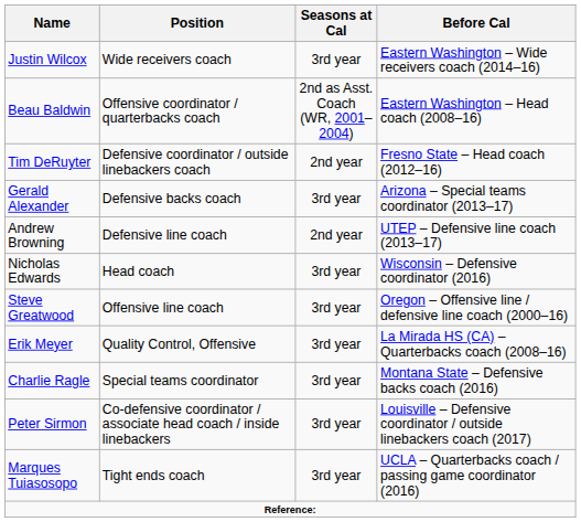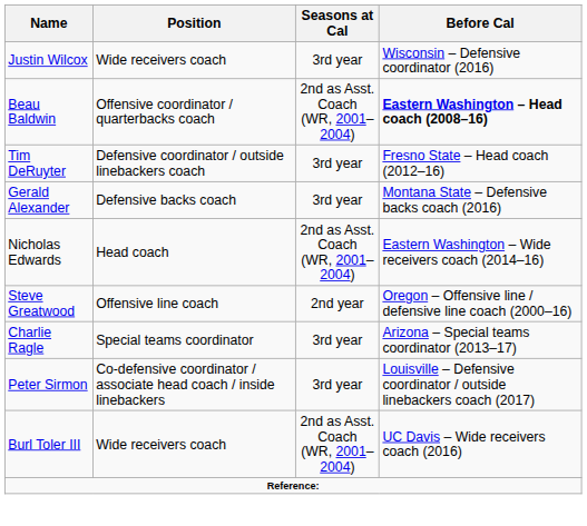 <table class="wikitable" border="1" style="font-size:90%;">
 <tr>
 <th>Name</th>
 <th>Position</th>
 <th>Seasons at Cal</th>
 <th>Before Cal</th>
 </tr>
 <tr>
 <td><a href='#'>Justin Wilcox</a></td>
 <td>Wide receivers coach</td>
 <td align=center>3rd year</td>
-<td><a href='#'>Eastern Washington</a> – Wide receivers coach (2014–16)</td>
+<td><a href='#'>Wisconsin</a> – Defensive coordinator (2016)</td>
 </tr>
 <tr>
 <td><a href='#'>Beau Baldwin</a></td>
 <td>Offensive coordinator / quarterbacks coach</td>
 <td align=center>2nd as Asst. Coach <br> (WR, <a href='#'>2001</a>–<a href='#'>2004</a>)</td>
-<td><a href='#'>Eastern Washington</a> –  Head coach (2008–16)</td>
+<td><strong><a href='#'>Eastern Washington</a> –  Head coach (2008–16)</strong></td>
 </tr>
 <tr>
 <td><a href='#'>Tim DeRuyter</a></td>
 <td>Defensive coordinator / outside linebackers coach</td>
-<td align=center>2nd year</td>
+<td align=center>3rd year</td>
 <td><a href='#'>Fresno State</a> – Head coach (2012–16)</td>
 </tr>
 <tr>
 <td><a href='#'>Gerald Alexander</a></td>
 <td>Defensive backs coach</td>
 <td align=center>3rd year</td>
-<td><a href='#'>Arizona</a> – Special teams coordinator (2013–17)</td>
-</tr>
-<tr>
-<td>Andrew Browning</td>
-<td>Defensive line coach</td>
-<td align=center>2nd year</td>
-<td><a href='#'>UTEP</a> – Defensive line coach (2013–17)</td>
+<td><a href='#'>Montana State</a> – Defensive backs coach (2016)</td>
 </tr>
 <tr>
 <td>Nicholas Edwards</td>
 <td>Head coach</td>
-<td align=center>3rd year</td>
-<td><a href='#'>Wisconsin</a> – Defensive coordinator (2016)</td>
+<td align=center>2nd as Asst. Coach <br> (WR, <a href='#'>2001</a>–<a href='#'>2004</a>)</td>
+<td><a href='#'>Eastern Washington</a> – Wide receivers coach (2014–16)</td>
 </tr>
 <tr>
 <td><a href='#'>Steve Greatwood</a></td>
 <td>Offensive line coach</td>
-<td align=center>3rd year</td>
+<td align=center>2nd year</td>
 <td><a href='#'>Oregon</a> – Offensive line / defensive line coach (2000–16)</td>
-</tr>
-<tr>
-<td><a href='#'>Erik Meyer</a></td>
-<td>Quality Control, Offensive</td>
-<td align=center>3rd year</td>
-<td><a href='#'>La Mirada HS (CA)</a> – Quarterbacks coach (2008–16)</td>
 </tr>
 <tr>
 <td><a href='#'>Charlie Ragle</a></td>
 <td>Special teams coordinator</td>
 <td align=center>3rd year</td>
-<td><a href='#'>Montana State</a> – Defensive backs coach (2016)</td>
+<td><a href='#'>Arizona</a> – Special teams coordinator (2013–17)</td>
 </tr>
 <tr>
 <td><a href='#'>Peter Sirmon</a></td>
 <td>Co-defensive coordinator / associate head coach / inside linebackers</td>
 <td align=center>3rd year</td>
 <td><a href='#'>Louisville</a> – Defensive coordinator / outside linebackers coach (2017)</td>
 </tr>
 <tr>
-<td><a href='#'>Marques Tuiasosopo</a></td>
-<td>Tight ends coach</td>
-<td align=center>3rd year</td>
-<td><a href='#'>UCLA</a> – Quarterbacks coach / passing game coordinator (2016)</td>
+<td><a href='#'>Burl Toler III</a></td>
+<td>Wide receivers coach</td>
+<td align=center>2nd as Asst. Coach <br> (WR, <a href='#'>2001</a>–<a href='#'>2004</a>)</td>
+<td><a href='#'>UC Davis</a> – Wide receivers coach (2016)</td>
 </tr>
 <tr>
 <td colspan="4"  style="font-size:8pt; text-align:center;"><strong>Reference:</strong> </td>
 </tr>
 </table>
